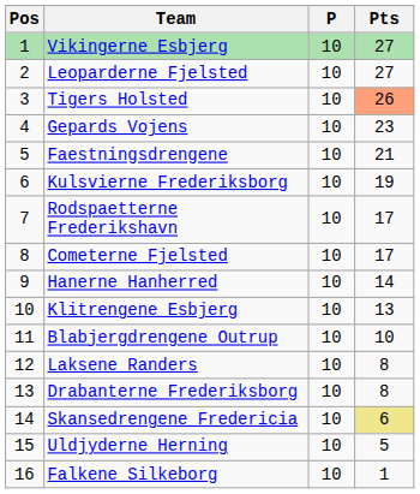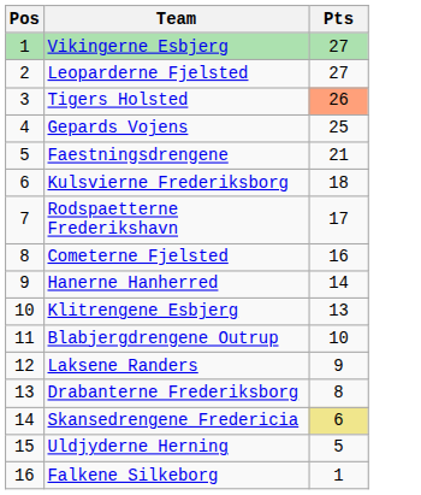 <table class="wikitable" style="font-size: 100%">
 <tr>
 <th width=20>Pos</th>
 <th width=200>Team</th>
-<th width=30>P</th>
 <th width=40>Pts</th>
 </tr>
 <tr align=center style="background:#ACE1AF;">
 <td>1</td>
 <td align="left"><a href='#'>Vikingerne Esbjerg</a></td>
-<td>10</td>
 <td>27</td>
 </tr>
 <tr align=center>
 <td>2</td>
 <td align="left"><a href='#'>Leoparderne Fjelsted</a></td>
-<td>10</td>
 <td>27</td>
 </tr>
 <tr align=center>
 <td>3</td>
 <td align="left"><a href='#'>Tigers Holsted</a></td>
-<td>10</td>
 <td style="background: lightsalmon;">26</td>
 </tr>
 <tr align=center>
 <td>4</td>
 <td align="left"><a href='#'>Gepards Vojens</a></td>
-<td>10</td>
-<td>23</td>
+<td>25</td>
 </tr>
 <tr align=center>
 <td>5</td>
 <td align="left"><a href='#'>Faestningsdrengene</a></td>
-<td>10</td>
 <td>21</td>
 </tr>
 <tr align=center>
 <td>6</td>
 <td align="left"><a href='#'>Kulsvierne Frederiksborg</a></td>
-<td>10</td>
-<td>19</td>
+<td>18</td>
 </tr>
 <tr align=center>
 <td>7</td>
 <td align="left"><a href='#'>Rodspaetterne Frederikshavn</a></td>
-<td>10</td>
 <td>17</td>
 </tr>
 <tr align=center>
 <td>8</td>
 <td align="left"><a href='#'>Cometerne Fjelsted</a></td>
-<td>10</td>
-<td>17</td>
+<td>16</td>
 </tr>
 <tr align=center>
 <td>9</td>
 <td align="left"><a href='#'>Hanerne Hanherred</a></td>
-<td>10</td>
 <td>14</td>
 </tr>
 <tr align=center>
 <td>10</td>
 <td align="left"><a href='#'>Klitrengene Esbjerg</a></td>
-<td>10</td>
 <td>13</td>
 </tr>
 <tr align=center>
 <td>11</td>
 <td align="left"><a href='#'>Blabjergdrengene Outrup</a></td>
 <td>10</td>
-<td>10</td>
 </tr>
 <tr align=center>
 <td>12</td>
 <td align="left"><a href='#'>Laksene Randers</a></td>
-<td>10</td>
-<td>8</td>
+<td>9</td>
 </tr>
 <tr align=center>
 <td>13</td>
 <td align="left"><a href='#'>Drabanterne Frederiksborg</a></td>
-<td>10</td>
 <td>8</td>
 </tr>
 <tr align=center>
 <td>14</td>
 <td align="left"><a href='#'>Skansedrengene Fredericia</a></td>
-<td>10</td>
 <td style="background: khaki;">6</td>
 </tr>
 <tr align=center>
 <td>15</td>
 <td align="left"><a href='#'>Uldjyderne Herning</a></td>
-<td>10</td>
 <td>5</td>
 </tr>
 <tr align=center>
 <td>16</td>
 <td align="left"><a href='#'>Falkene Silkeborg</a></td>
-<td>10</td>
 <td>1</td>
 </tr>
 </table>
